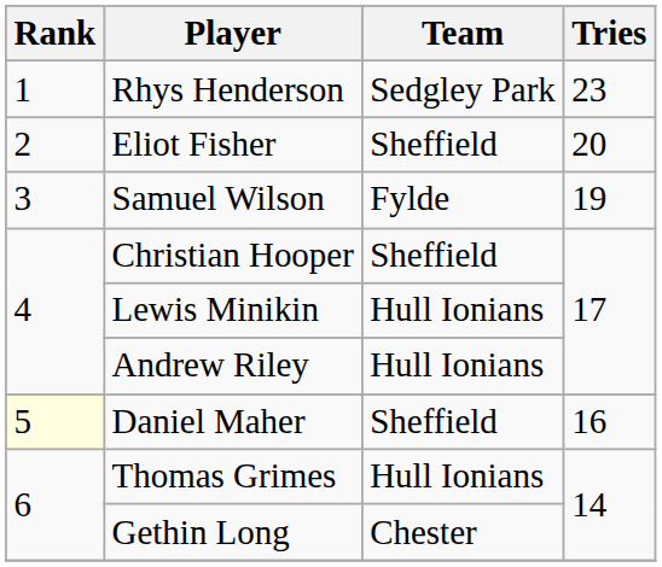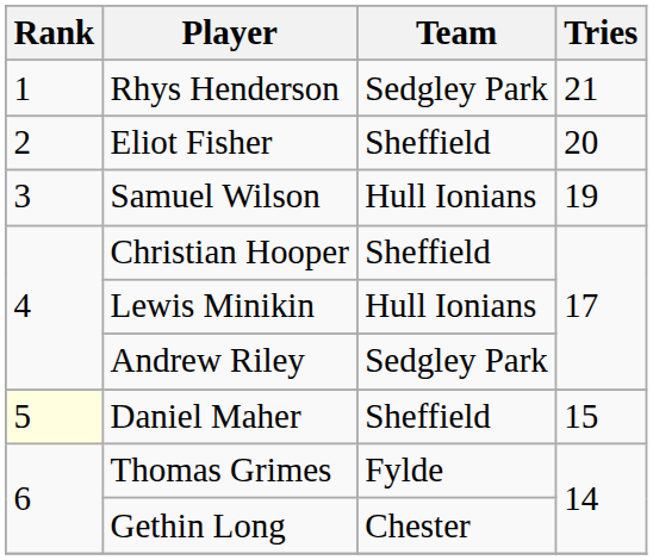 <table class="wikitable">
 <tr>
 <th>Rank</th>
 <th>Player</th>
 <th>Team</th>
 <th>Tries</th>
 </tr>
 <tr>
 <td>1</td>
 <td>Rhys Henderson</td>
 <td>Sedgley Park</td>
-<td>23</td>
+<td>21</td>
 </tr>
 <tr>
 <td>2</td>
 <td>Eliot Fisher</td>
 <td>Sheffield</td>
 <td>20</td>
 </tr>
 <tr>
 <td>3</td>
 <td>Samuel Wilson</td>
-<td>Fylde</td>
+<td>Hull Ionians</td>
 <td>19</td>
 </tr>
 <tr>
 <td rowspan=3>4</td>
 <td>Christian Hooper</td>
 <td>Sheffield</td>
 <td rowspan=3>17</td>
 </tr>
 <tr>
 <td>Lewis Minikin</td>
 <td>Hull Ionians</td>
 </tr>
 <tr>
 <td>Andrew Riley</td>
-<td>Hull Ionians</td>
+<td>Sedgley Park</td>
 </tr>
 <tr>
 <td style="background: lightyellow;">5</td>
 <td>Daniel Maher</td>
 <td>Sheffield</td>
-<td>16</td>
+<td>15</td>
 </tr>
 <tr>
 <td rowspan=2>6</td>
 <td>Thomas Grimes</td>
-<td>Hull Ionians</td>
+<td>Fylde</td>
 <td rowspan=2>14</td>
 </tr>
 <tr>
 <td>Gethin Long</td>
 <td>Chester</td>
 </tr>
 <tr>
 </tr>
 </table>
